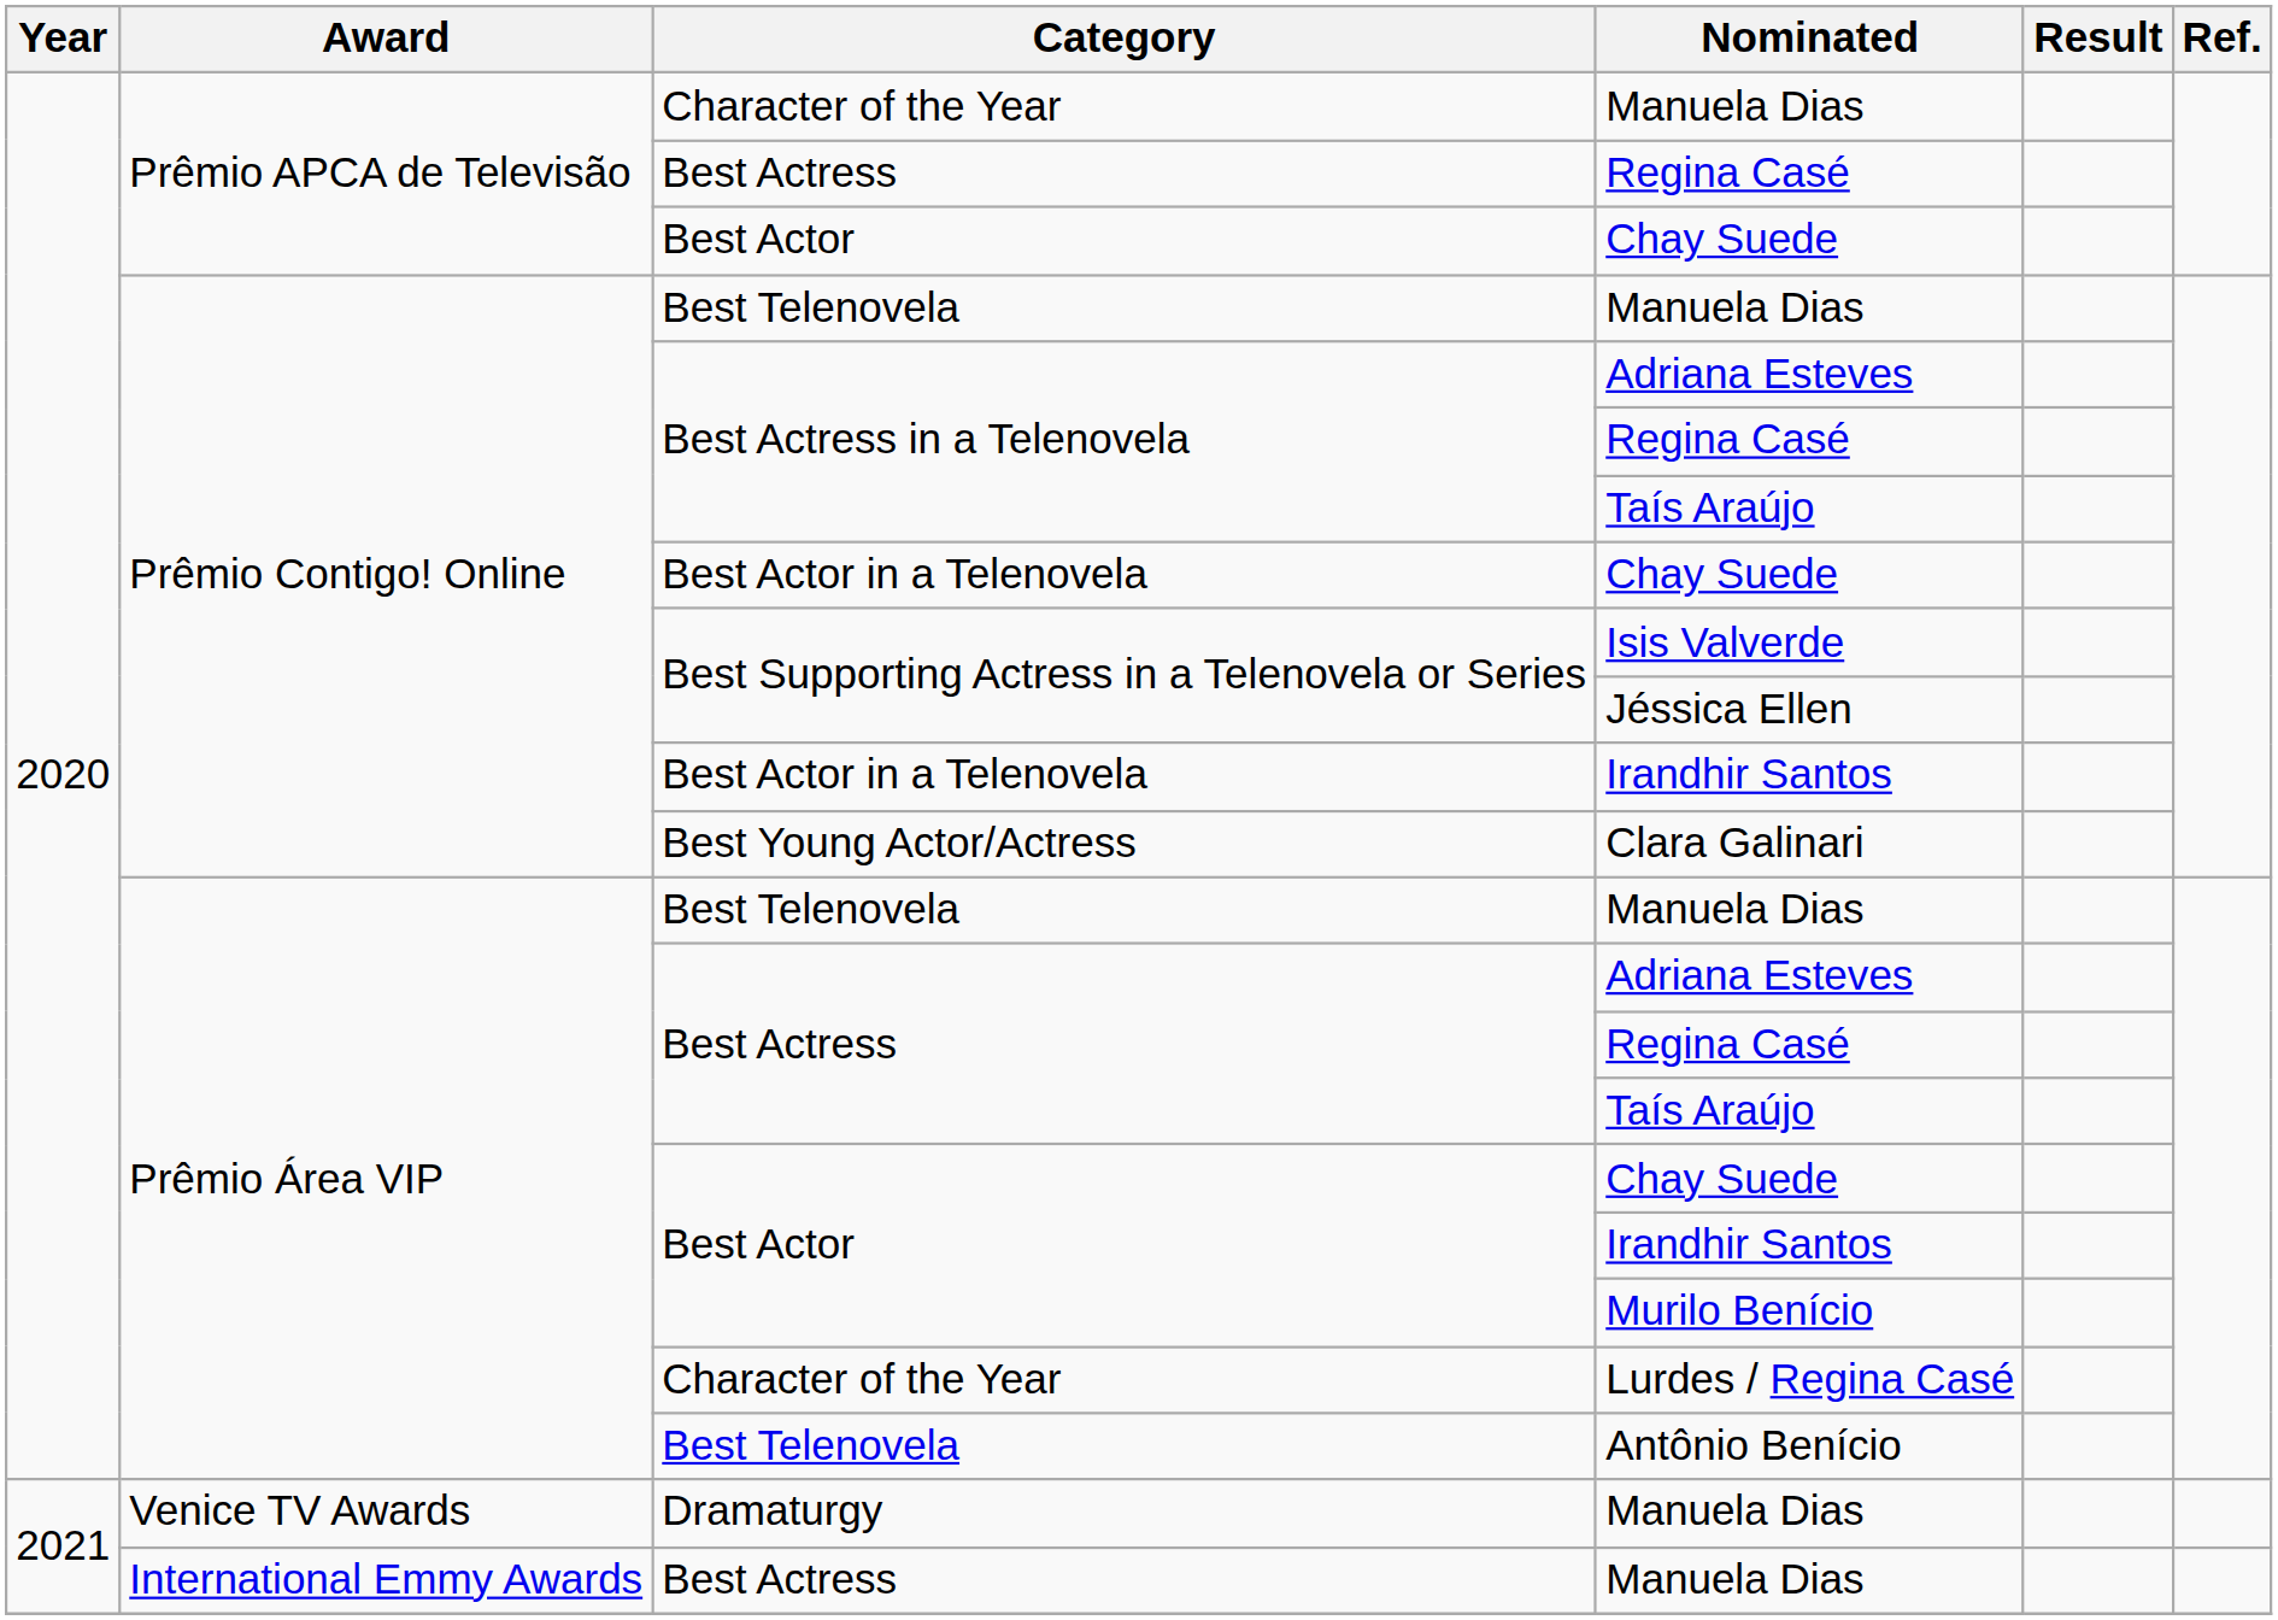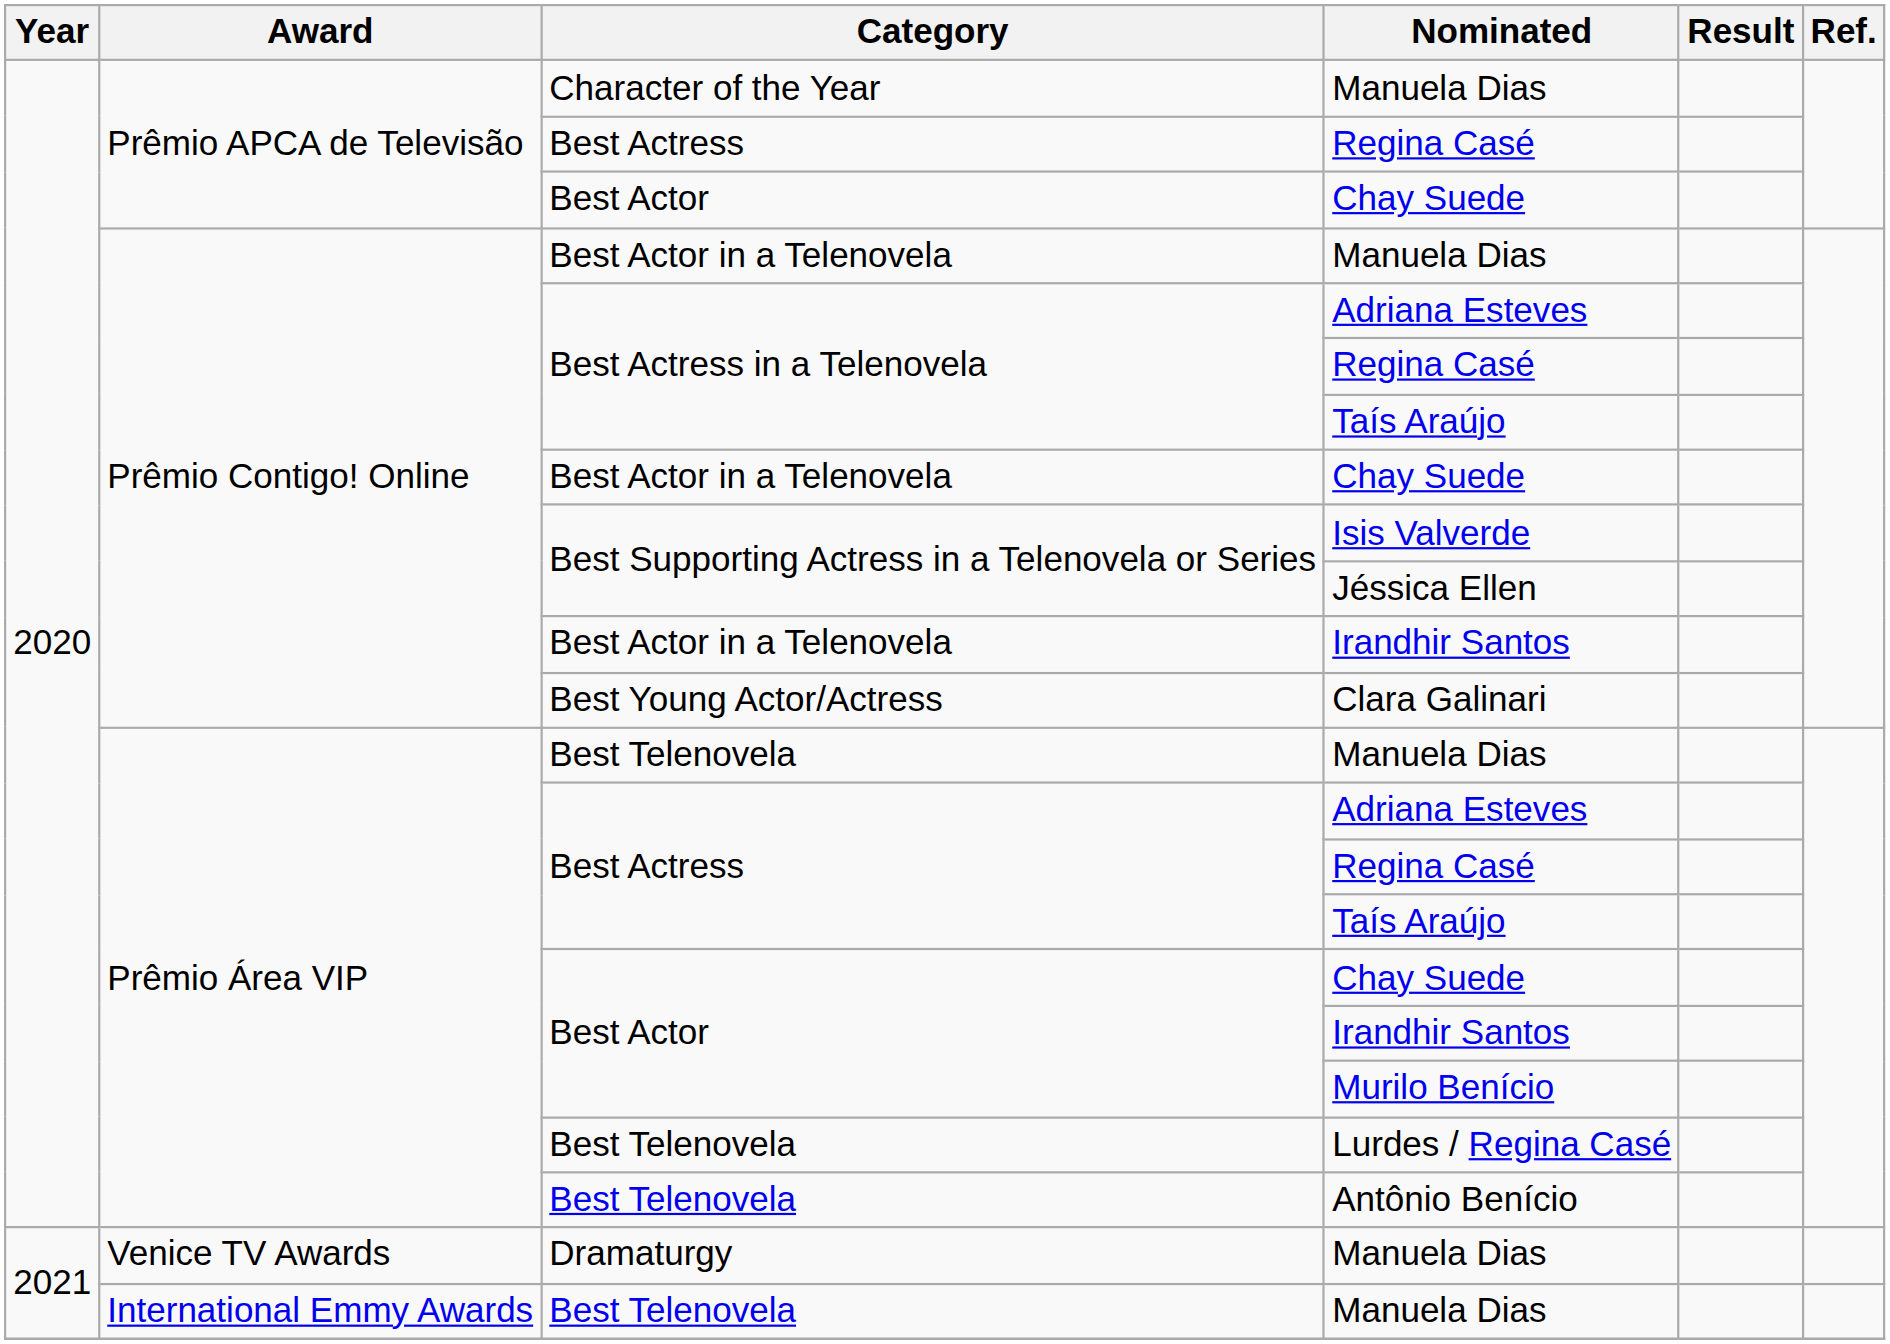 <table class="wikitable">
 <tr>
 <th>Year</th>
 <th>Award</th>
 <th>Category</th>
 <th>Nominated</th>
 <th>Result</th>
 <th>Ref.</th>
 </tr>
 <tr>
 <td rowspan=21>2020</td>
 <td rowspan=3>Prêmio APCA de Televisão</td>
 <td>Character of the Year</td>
 <td>Manuela Dias</td>
 <td></td>
 <td rowspan=3 align="center"></td>
 </tr>
 <tr>
 <td>Best Actress</td>
 <td><a href='#'>Regina Casé</a></td>
 <td></td>
 </tr>
 <tr>
 <td>Best Actor</td>
 <td><a href='#'>Chay Suede</a></td>
 <td></td>
 </tr>
 <tr>
 <td rowspan=9>Prêmio Contigo! Online</td>
-<td>Best Telenovela</td>
+<td>Best Actor in a Telenovela</td>
 <td>Manuela Dias</td>
 <td></td>
 <td rowspan=9 align="center"></td>
 </tr>
 <tr>
 <td rowspan=3>Best Actress in a Telenovela</td>
 <td><a href='#'>Adriana Esteves</a></td>
 <td></td>
 </tr>
 <tr>
 <td><a href='#'>Regina Casé</a></td>
 <td></td>
 </tr>
 <tr>
 <td><a href='#'>Taís Araújo</a></td>
 <td></td>
 </tr>
 <tr>
 <td>Best Actor in a Telenovela</td>
 <td><a href='#'>Chay Suede</a></td>
 <td></td>
 </tr>
 <tr>
 <td rowspan=2>Best Supporting Actress in a Telenovela or Series</td>
 <td><a href='#'>Isis Valverde</a></td>
 <td></td>
 </tr>
 <tr>
 <td>Jéssica Ellen</td>
 <td></td>
 </tr>
 <tr>
 <td>Best Actor in a Telenovela</td>
 <td><a href='#'>Irandhir Santos</a></td>
 <td></td>
 </tr>
 <tr>
 <td>Best Young Actor/Actress</td>
 <td>Clara Galinari</td>
 <td></td>
 </tr>
 <tr>
 <td rowspan=9>Prêmio Área VIP</td>
 <td>Best Telenovela</td>
 <td>Manuela Dias</td>
 <td></td>
 <td rowspan=9 align="center"></td>
 </tr>
 <tr>
 <td rowspan=3>Best Actress</td>
 <td><a href='#'>Adriana Esteves</a></td>
 <td></td>
 </tr>
 <tr>
 <td><a href='#'>Regina Casé</a></td>
 <td></td>
 </tr>
 <tr>
 <td><a href='#'>Taís Araújo</a></td>
 <td></td>
 </tr>
 <tr>
 <td rowspan=3>Best Actor</td>
 <td><a href='#'>Chay Suede</a></td>
 <td></td>
 </tr>
 <tr>
 <td><a href='#'>Irandhir Santos</a></td>
 <td></td>
 </tr>
 <tr>
 <td><a href='#'>Murilo Benício</a></td>
 <td></td>
 </tr>
 <tr>
-<td>Character of the Year</td>
+<td>Best Telenovela</td>
 <td>Lurdes / <a href='#'>Regina Casé</a></td>
 <td></td>
 </tr>
 <tr>
 <td><a href='#'>Best Telenovela</a></td>
 <td>Antônio Benício</td>
 <td></td>
 </tr>
 <tr>
 <td rowspan=2>2021</td>
 <td>Venice TV Awards</td>
 <td>Dramaturgy</td>
 <td>Manuela Dias</td>
 <td></td>
 <td></td>
 </tr>
 <tr>
 <td><a href='#'>International Emmy Awards</a></td>
-<td>Best Actress</td>
+<td><a href='#'>Best Telenovela</a></td>
 <td>Manuela Dias</td>
 <td></td>
 <td></td>
 </tr>
 <tr>
 </tr>
 </table>
